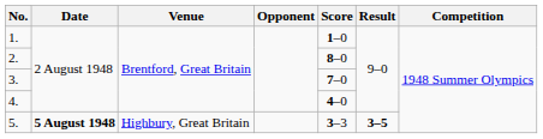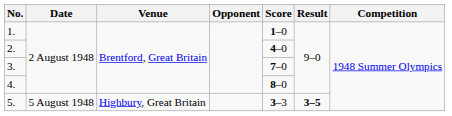 <table class="wikitable">
 <tr>
 <th>No.</th>
 <th>Date</th>
 <th>Venue</th>
 <th>Opponent</th>
 <th>Score</th>
 <th>Result</th>
 <th>Competition</th>
 </tr>
 <tr>
 <td>1.</td>
 <td rowspan=4>2 August 1948</td>
 <td rowspan=4><a href='#'>Brentford</a>, <a href='#'>Great Britain</a></td>
 <td rowspan=4></td>
 <td align=center><strong>1</strong>–0</td>
 <td rowspan=4 align=center>9–0</td>
 <td rowspan=5><a href='#'>1948 Summer Olympics</a></td>
 </tr>
 <tr>
 <td>2.</td>
-<td align=center><strong>8</strong>–0</td>
+<td align=center><strong>4</strong>–0</td>
 </tr>
 <tr>
 <td>3.</td>
 <td align=center><strong>7</strong>–0</td>
 </tr>
 <tr>
 <td>4.</td>
-<td align=center><strong>4</strong>–0</td>
+<td align=center><strong>8</strong>–0</td>
 </tr>
 <tr>
 <td>5.</td>
-<td><strong>5 August 1948</strong></td>
+<td>5 August 1948</td>
 <td><a href='#'>Highbury</a>, Great Britain</td>
 <td></td>
 <td align=center><strong>3</strong>–3</td>
 <td align=center><strong>3–5</strong></td>
 </tr>
 </table>
